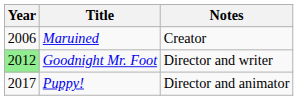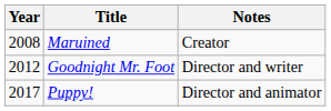 <table class="wikitable">
 <tr>
 <th>Year</th>
 <th>Title</th>
 <th>Notes</th>
 </tr>
 <tr>
-<td>2006</td>
+<td>2008</td>
 <td><em><a href='#'>Maruined</a></em><br></td>
 <td>Creator</td>
 </tr>
 <tr>
-<td style="background: lightgreen;">2012</td>
+<td>2012</td>
 <td><em><a href='#'>Goodnight Mr. Foot</a></em></td>
 <td>Director and writer</td>
 </tr>
 <tr>
 <td>2017</td>
 <td><em><a href='#'>Puppy!</a></em></td>
 <td>Director and animator</td>
 </tr>
 </table>
